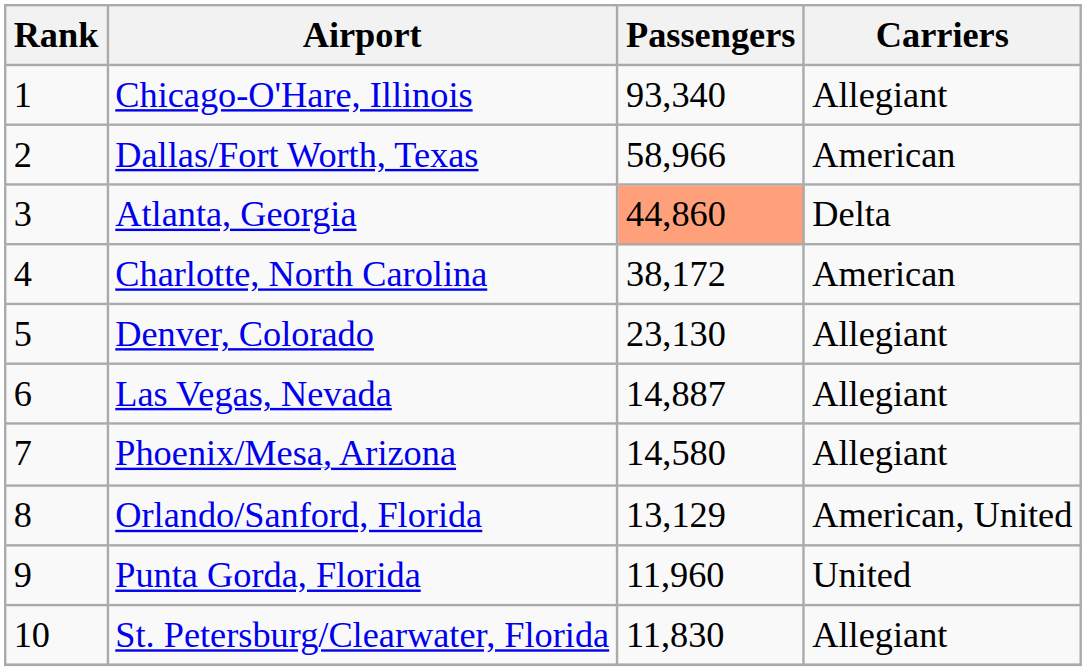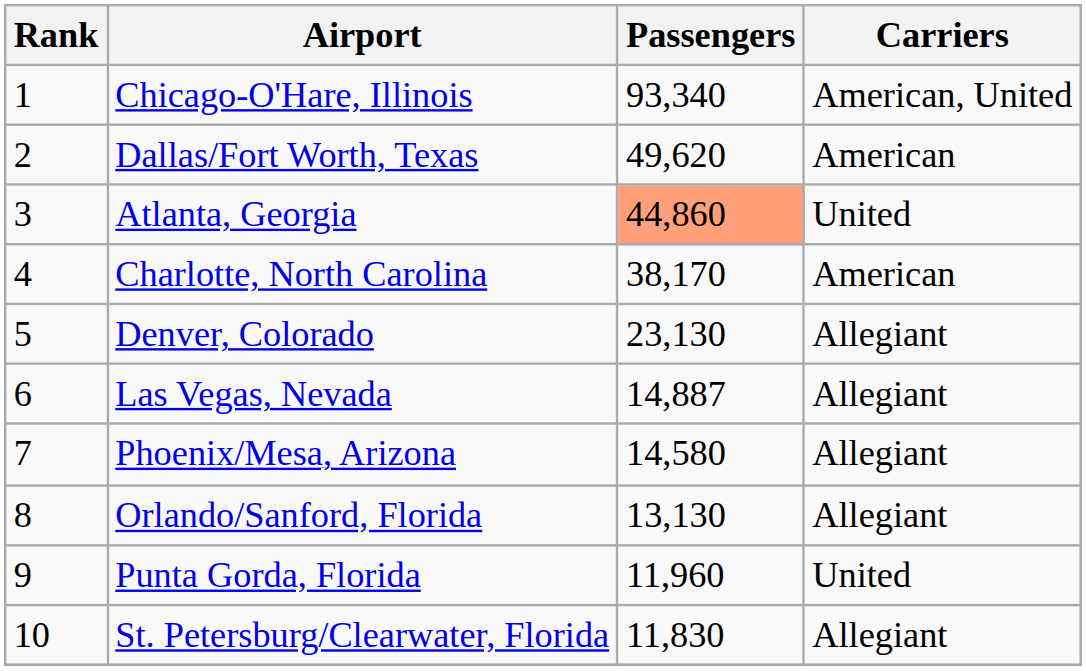 <table class="wikitable" style="font-size: 95%" width= align=>
 <tr>
 <th>Rank</th>
 <th>Airport</th>
 <th>Passengers</th>
 <th>Carriers</th>
 </tr>
 <tr>
 <td>1</td>
 <td> <a href='#'>Chicago-O'Hare, Illinois</a></td>
 <td>93,340</td>
-<td>Allegiant</td>
+<td>American, United</td>
 </tr>
 <tr>
 <td>2</td>
 <td> <a href='#'>Dallas/Fort Worth, Texas</a></td>
-<td>58,966</td>
+<td>49,620</td>
 <td>American</td>
 </tr>
 <tr>
 <td>3</td>
 <td> <a href='#'>Atlanta, Georgia</a></td>
 <td style="background: lightsalmon;">44,860</td>
-<td>Delta</td>
+<td>United</td>
 </tr>
 <tr>
 <td>4</td>
 <td> <a href='#'>Charlotte, North Carolina</a></td>
-<td>38,172</td>
+<td>38,170</td>
 <td>American</td>
 </tr>
 <tr>
 <td>5</td>
 <td> <a href='#'>Denver, Colorado</a></td>
 <td>23,130</td>
 <td>Allegiant</td>
 </tr>
 <tr>
 <td>6</td>
 <td> <a href='#'>Las Vegas, Nevada</a></td>
 <td>14,887</td>
 <td>Allegiant</td>
 </tr>
 <tr>
 <td>7</td>
 <td> <a href='#'>Phoenix/Mesa, Arizona</a></td>
 <td>14,580</td>
 <td>Allegiant</td>
 </tr>
 <tr>
 <td>8</td>
 <td> <a href='#'>Orlando/Sanford, Florida</a></td>
-<td>13,129</td>
-<td>American, United</td>
+<td>13,130</td>
+<td>Allegiant</td>
 </tr>
 <tr>
 <td>9</td>
 <td> <a href='#'>Punta Gorda, Florida</a></td>
 <td>11,960</td>
 <td>United</td>
 </tr>
 <tr>
 <td>10</td>
 <td> <a href='#'>St. Petersburg/Clearwater, Florida</a></td>
 <td>11,830</td>
 <td>Allegiant</td>
 </tr>
 <tr>
 </tr>
 </table>
